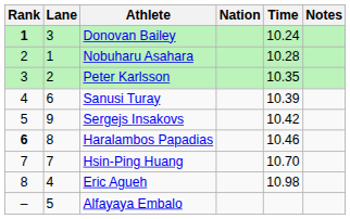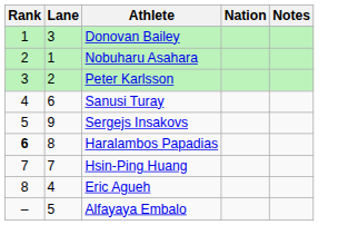 <table class="wikitable sortable">
 <tr>
 <th>Rank</th>
 <th>Lane</th>
 <th>Athlete</th>
 <th>Nation</th>
-<th>Time</th>
 <th>Notes</th>
 </tr>
 <tr style="background:#bbf3bb;">
-<td align="center"><strong>1</strong></td>
+<td align="center">1</td>
 <td>3</td>
 <td><a href='#'>Donovan Bailey</a></td>
 <td></td>
-<td align="center">10.24</td>
 <td align=center></td>
 </tr>
 <tr style="background:#bbf3bb;">
 <td align="center">2</td>
 <td>1</td>
 <td><a href='#'>Nobuharu Asahara</a></td>
 <td></td>
-<td align="center">10.28</td>
 <td align=center></td>
 </tr>
 <tr style="background:#bbf3bb;">
 <td align="center">3</td>
 <td>2</td>
 <td><a href='#'>Peter Karlsson</a></td>
 <td></td>
-<td align="center">10.35</td>
 <td align=center></td>
 </tr>
 <tr>
 <td align="center">4</td>
 <td>6</td>
 <td><a href='#'>Sanusi Turay</a></td>
 <td></td>
-<td align="center">10.39</td>
 <td></td>
 </tr>
 <tr>
 <td align="center">5</td>
 <td>9</td>
 <td><a href='#'>Sergejs Insakovs</a></td>
 <td></td>
-<td align="center">10.42</td>
 <td></td>
 </tr>
 <tr>
 <td align="center"><strong>6</strong></td>
 <td>8</td>
 <td><a href='#'>Haralambos Papadias</a></td>
 <td></td>
-<td align="center">10.46</td>
 <td></td>
 </tr>
 <tr>
 <td align="center">7</td>
 <td>7</td>
 <td><a href='#'>Hsin-Ping Huang</a></td>
 <td></td>
-<td align="center">10.70</td>
 <td></td>
 </tr>
 <tr>
 <td align="center">8</td>
 <td>4</td>
 <td><a href='#'>Eric Agueh</a></td>
 <td></td>
-<td align="center">10.98</td>
 <td></td>
 </tr>
 <tr>
 <td align="center" data-sort-value=9>–</td>
 <td>5</td>
 <td><a href='#'>Alfayaya Embalo</a></td>
 <td></td>
-<td align="center"></td>
 <td></td>
 </tr>
 </table>
